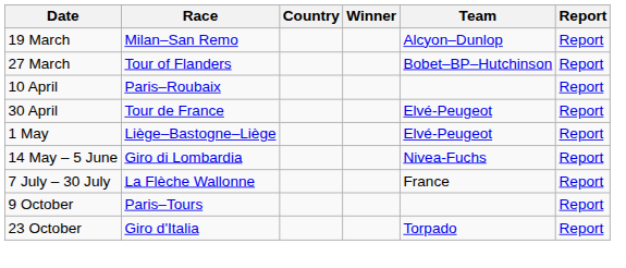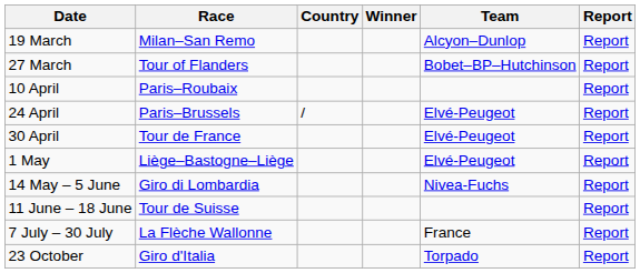 <table class=wikitable>
 <tr>
 <th>Date</th>
 <th>Race</th>
 <th>Country</th>
 <th>Winner</th>
 <th>Team</th>
 <th>Report</th>
 </tr>
 <tr>
 <td>19 March</td>
 <td><a href='#'>Milan–San Remo</a></td>
 <td></td>
 <td></td>
 <td><a href='#'>Alcyon–Dunlop</a></td>
 <td><a href='#'>Report</a></td>
 </tr>
 <tr>
 <td>27 March</td>
 <td><a href='#'>Tour of Flanders</a></td>
 <td></td>
 <td></td>
 <td><a href='#'>Bobet–BP–Hutchinson</a></td>
 <td><a href='#'>Report</a></td>
 </tr>
 <tr>
 <td>10 April</td>
 <td><a href='#'>Paris–Roubaix</a></td>
 <td></td>
 <td></td>
 <td></td>
 <td><a href='#'>Report</a></td>
 </tr>
 <tr>
+<td>24 April</td>
+<td><a href='#'>Paris–Brussels</a></td>
+<td>/</td>
+<td></td>
+<td><a href='#'>Elvé-Peugeot</a></td>
+<td><a href='#'>Report</a></td>
+</tr>
+<tr>
 <td>30 April</td>
 <td><a href='#'>Tour de France</a></td>
 <td></td>
 <td></td>
 <td><a href='#'>Elvé-Peugeot</a></td>
 <td><a href='#'>Report</a></td>
 </tr>
 <tr>
 <td>1 May</td>
 <td><a href='#'>Liège–Bastogne–Liège</a></td>
 <td></td>
 <td></td>
 <td><a href='#'>Elvé-Peugeot</a></td>
 <td><a href='#'>Report</a></td>
 </tr>
 <tr>
 <td>14 May – 5 June</td>
 <td><a href='#'>Giro di Lombardia</a></td>
 <td></td>
 <td></td>
 <td><a href='#'>Nivea-Fuchs</a></td>
 <td><a href='#'>Report</a></td>
 </tr>
 <tr>
+<td>11 June – 18 June</td>
+<td><a href='#'>Tour de Suisse</a></td>
+<td></td>
+<td></td>
+<td></td>
+<td><a href='#'>Report</a></td>
+</tr>
+<tr>
 <td>7 July – 30 July</td>
 <td><a href='#'>La Flèche Wallonne</a></td>
 <td></td>
 <td></td>
 <td>France</td>
-<td><a href='#'>Report</a></td>
-</tr>
-<tr>
-<td>9 October</td>
-<td><a href='#'>Paris–Tours</a></td>
-<td></td>
-<td></td>
-<td></td>
 <td><a href='#'>Report</a></td>
 </tr>
 <tr>
 <td>23 October</td>
 <td><a href='#'>Giro d'Italia</a></td>
 <td></td>
 <td></td>
 <td><a href='#'>Torpado</a></td>
 <td><a href='#'>Report</a></td>
 </tr>
 </table>
